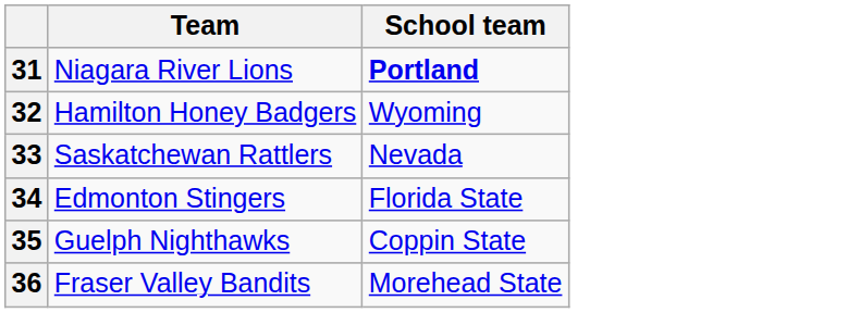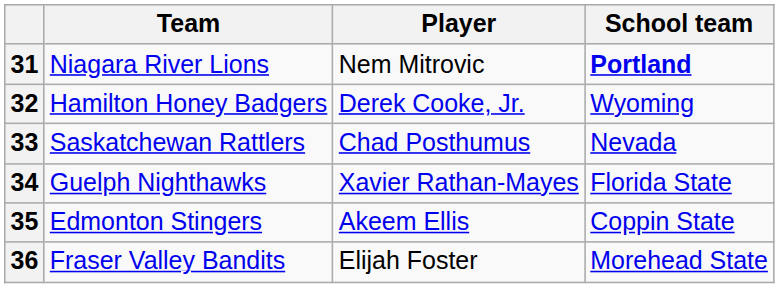 <table class="wikitable">
 <tr>
 <th></th>
 <th>Team</th>
+<th>Player</th>
 <th>School team</th>
 </tr>
 <tr>
 <th>31</th>
 <td><a href='#'>Niagara River Lions</a></td>
+<td>Nem Mitrovic</td>
 <td><strong><a href='#'>Portland</a></strong></td>
 </tr>
 <tr>
 <th>32</th>
 <td><a href='#'>Hamilton Honey Badgers</a></td>
+<td><a href='#'>Derek Cooke, Jr.</a></td>
 <td><a href='#'>Wyoming</a></td>
 </tr>
 <tr>
 <th>33</th>
 <td><a href='#'>Saskatchewan Rattlers</a></td>
+<td><a href='#'>Chad Posthumus</a></td>
 <td><a href='#'>Nevada</a></td>
 </tr>
 <tr>
 <th>34</th>
-<td><a href='#'>Edmonton Stingers</a></td>
+<td><a href='#'>Guelph Nighthawks</a></td>
+<td><a href='#'>Xavier Rathan-Mayes</a></td>
 <td><a href='#'>Florida State</a></td>
 </tr>
 <tr>
 <th>35</th>
-<td><a href='#'>Guelph Nighthawks</a></td>
+<td><a href='#'>Edmonton Stingers</a></td>
+<td><a href='#'>Akeem Ellis</a></td>
 <td><a href='#'>Coppin State</a></td>
 </tr>
 <tr>
 <th>36</th>
 <td><a href='#'>Fraser Valley Bandits</a></td>
+<td>Elijah Foster</td>
 <td><a href='#'>Morehead State</a></td>
 </tr>
 </table>
